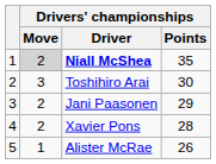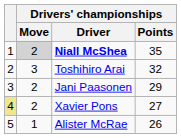 <table class="wikitable" style="font-size:85%;">
 <tr>
 <th rowspan="2"></th>
 <th colspan="3" nowrap>Drivers' championships</th>
 </tr>
 <tr>
 <th>Move</th>
 <th>Driver</th>
 <th>Points</th>
 </tr>
 <tr>
 <td align="center">1</td>
 <td align="center" style="background: lightgrey;"> 2</td>
 <td> <strong><a href='#'>Niall McShea</a></strong></td>
 <td align="center">35</td>
 </tr>
 <tr>
 <td align="center">2</td>
 <td align="center"> 3</td>
 <td> <a href='#'>Toshihiro Arai</a></td>
-<td align="center">30</td>
+<td align="center">32</td>
 </tr>
 <tr>
 <td align="center">3</td>
 <td align="center"> 2</td>
 <td> <a href='#'>Jani Paasonen</a></td>
 <td align="center">29</td>
 </tr>
 <tr>
-<td align="center">4</td>
+<td align="center" style="background: khaki;">4</td>
 <td align="center"> 2</td>
 <td> <a href='#'>Xavier Pons</a></td>
-<td align="center">28</td>
+<td align="center">27</td>
 </tr>
 <tr>
 <td align="center">5</td>
 <td align="center"> 1</td>
 <td> <a href='#'>Alister McRae</a></td>
 <td align="center">26</td>
 </tr>
 </table>
